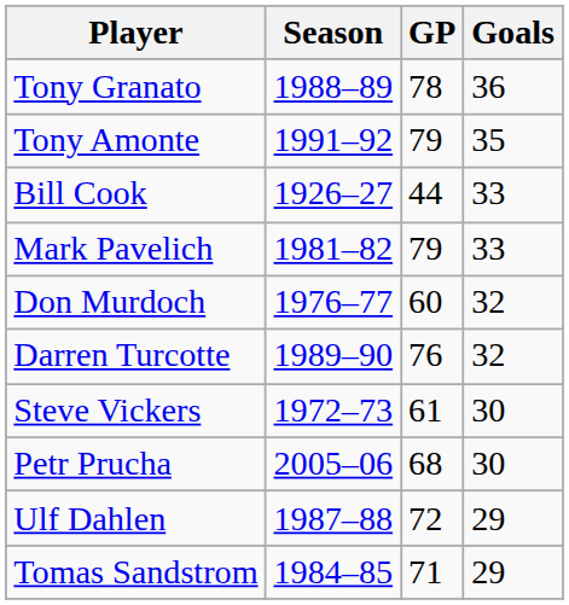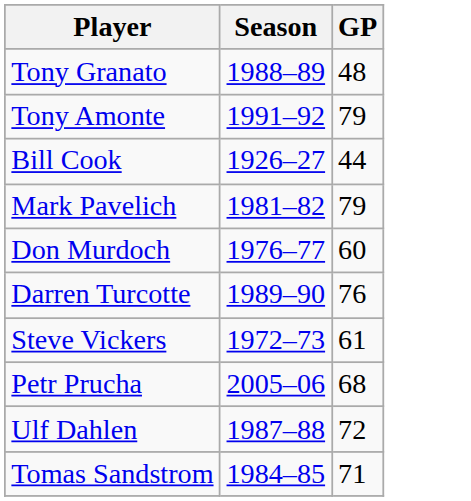 <table class="wikitable">
 <tr>
 <th>Player</th>
 <th>Season</th>
 <th>GP</th>
-<th>Goals</th>
 </tr>
 <tr>
 <td><a href='#'>Tony Granato</a></td>
 <td><a href='#'>1988–89</a></td>
-<td>78</td>
-<td>36</td>
+<td>48</td>
 </tr>
 <tr>
 <td><a href='#'>Tony Amonte</a></td>
 <td><a href='#'>1991–92</a></td>
 <td>79</td>
-<td>35</td>
 </tr>
 <tr>
 <td><a href='#'>Bill Cook</a></td>
 <td><a href='#'>1926–27</a></td>
 <td>44</td>
-<td>33</td>
 </tr>
 <tr>
 <td><a href='#'>Mark Pavelich</a></td>
 <td><a href='#'>1981–82</a></td>
 <td>79</td>
-<td>33</td>
 </tr>
 <tr>
 <td><a href='#'>Don Murdoch</a></td>
 <td><a href='#'>1976–77</a></td>
 <td>60</td>
-<td>32</td>
 </tr>
 <tr>
 <td><a href='#'>Darren Turcotte</a></td>
 <td><a href='#'>1989–90</a></td>
 <td>76</td>
-<td>32</td>
 </tr>
 <tr>
 <td><a href='#'>Steve Vickers</a></td>
 <td><a href='#'>1972–73</a></td>
 <td>61</td>
-<td>30</td>
 </tr>
 <tr>
 <td><a href='#'>Petr Prucha</a></td>
 <td><a href='#'>2005–06</a></td>
 <td>68</td>
-<td>30</td>
 </tr>
 <tr>
 <td><a href='#'>Ulf Dahlen</a></td>
 <td><a href='#'>1987–88</a></td>
 <td>72</td>
-<td>29</td>
 </tr>
 <tr>
 <td><a href='#'>Tomas Sandstrom</a></td>
 <td><a href='#'>1984–85</a></td>
 <td>71</td>
-<td>29</td>
 </tr>
 </table>
